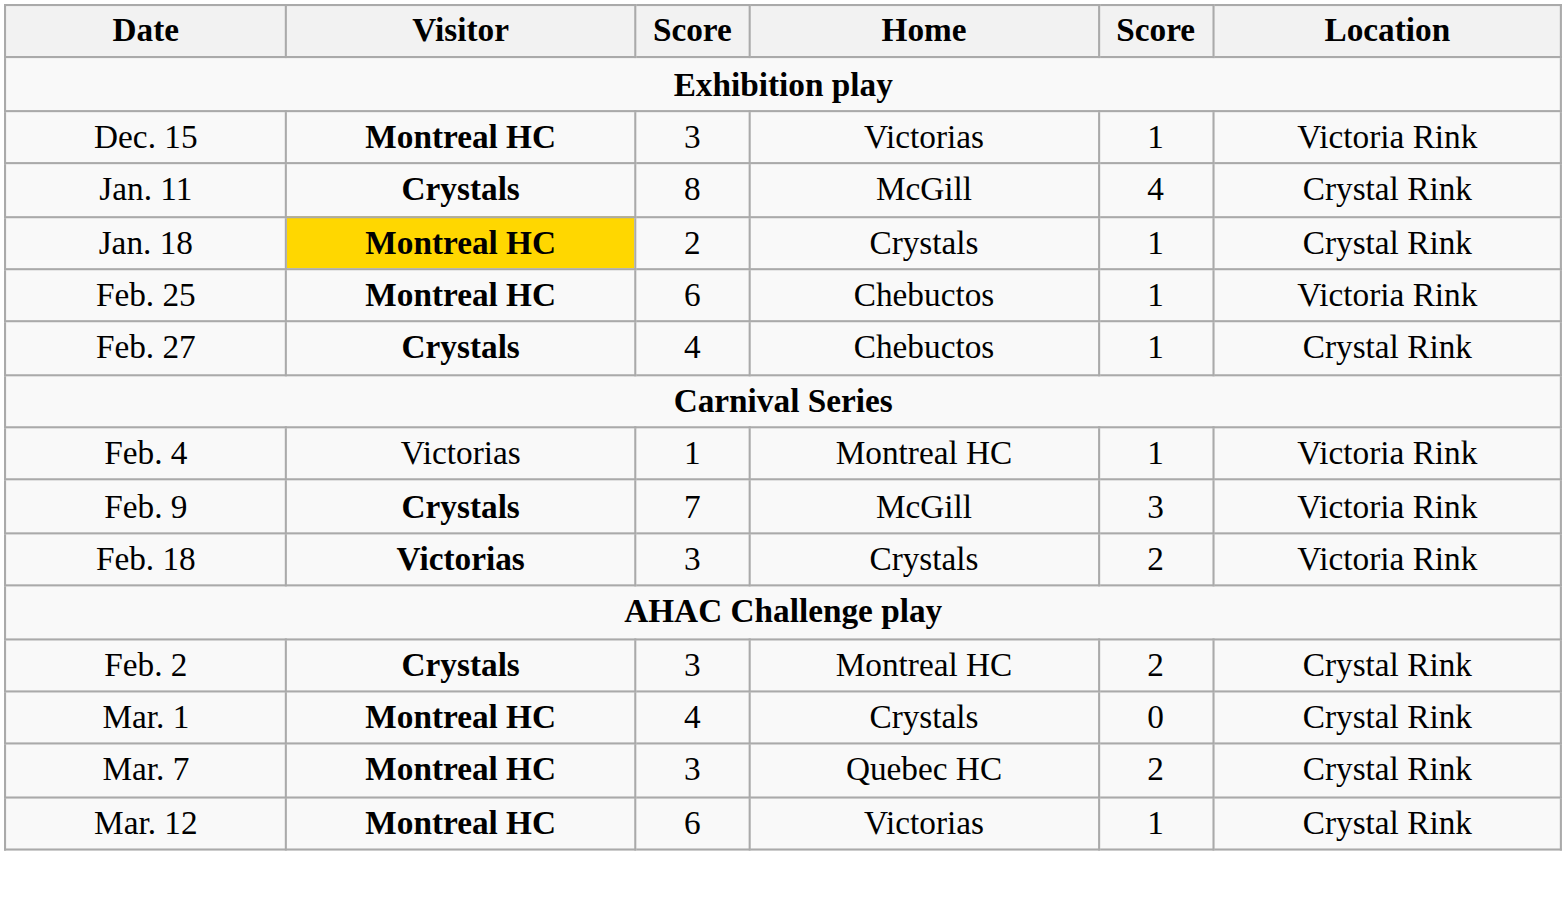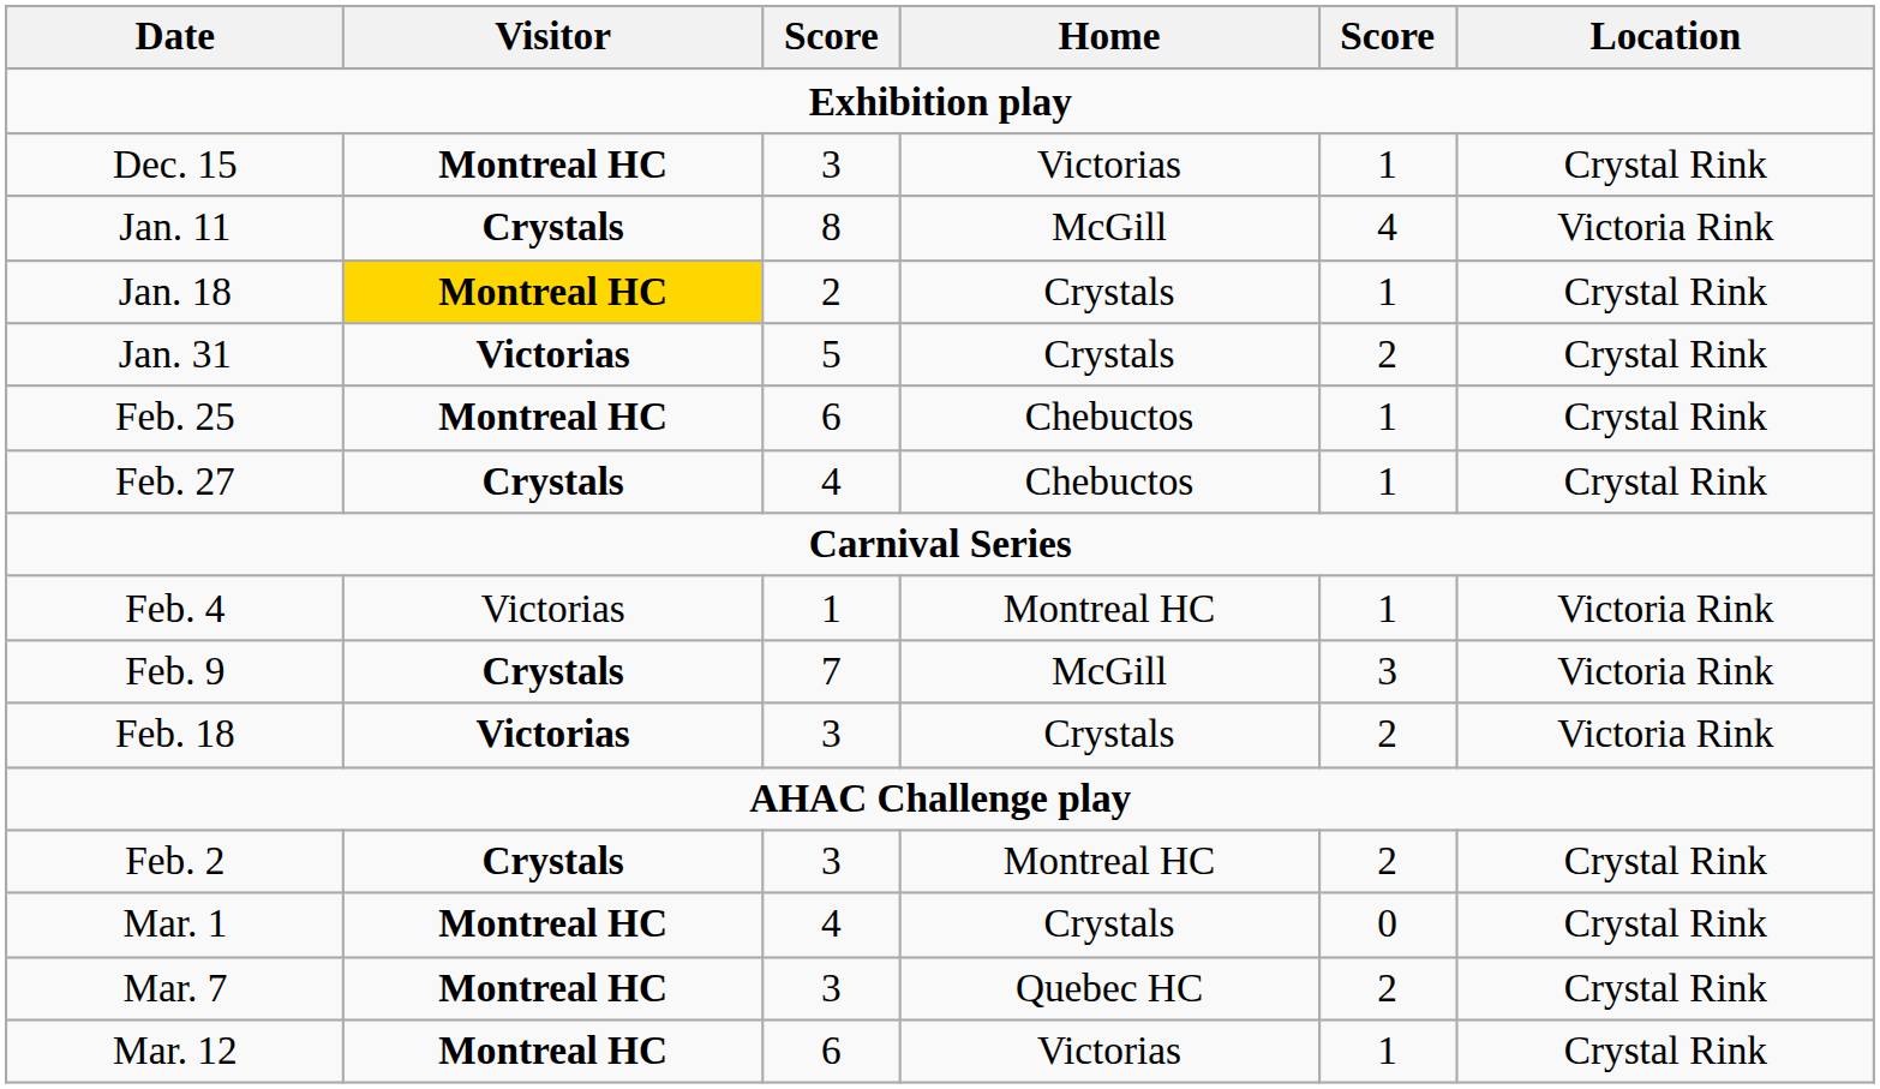 <table class="wikitable" style="text-align:center;">
 <tr>
 <th style="width:8em">Date</th>
 <th style="width:10em">Visitor</th>
 <th style="width:3em">Score</th>
 <th style="width:10em">Home</th>
 <th style="width:3em">Score</th>
 <th style="width:10em">Location</th>
 </tr>
 <tr>
 <td colspan="6" align="center"><strong>Exhibition play</strong></td>
 </tr>
 <tr>
 <td>Dec. 15</td>
 <td><strong>Montreal HC</strong></td>
 <td>3</td>
 <td>Victorias</td>
 <td>1</td>
-<td>Victoria Rink</td>
+<td>Crystal Rink</td>
 </tr>
 <tr>
 <td>Jan. 11</td>
 <td><strong>Crystals</strong></td>
 <td>8</td>
 <td>McGill</td>
 <td>4</td>
-<td>Crystal Rink</td>
+<td>Victoria Rink</td>
 </tr>
 <tr>
 <td>Jan. 18</td>
 <td style="background: gold;"><strong>Montreal HC</strong></td>
 <td>2</td>
 <td>Crystals</td>
 <td>1</td>
 <td>Crystal Rink</td>
 </tr>
 <tr>
+<td>Jan. 31</td>
+<td><strong>Victorias</strong></td>
+<td>5</td>
+<td>Crystals</td>
+<td>2</td>
+<td>Crystal Rink</td>
+</tr>
+<tr>
 <td>Feb. 25</td>
 <td><strong>Montreal HC</strong></td>
 <td>6</td>
 <td>Chebuctos</td>
 <td>1</td>
-<td>Victoria Rink</td>
+<td>Crystal Rink</td>
 </tr>
 <tr>
 <td>Feb. 27</td>
 <td><strong>Crystals</strong></td>
 <td>4</td>
 <td>Chebuctos</td>
 <td>1</td>
 <td>Crystal Rink</td>
 </tr>
 <tr>
 <td colspan="6" align="center"><strong>Carnival Series</strong></td>
 </tr>
 <tr>
 <td>Feb. 4</td>
 <td>Victorias</td>
 <td>1</td>
 <td>Montreal HC</td>
 <td>1</td>
 <td>Victoria Rink</td>
 </tr>
 <tr>
 <td>Feb. 9</td>
 <td><strong>Crystals</strong></td>
 <td>7</td>
 <td>McGill</td>
 <td>3</td>
 <td>Victoria Rink</td>
 </tr>
 <tr>
 <td>Feb. 18</td>
 <td><strong>Victorias</strong></td>
 <td>3</td>
 <td>Crystals</td>
 <td>2</td>
 <td>Victoria Rink</td>
 </tr>
 <tr>
 <td colspan="6" align="center"><strong>AHAC Challenge play</strong></td>
 </tr>
 <tr>
 <td>Feb. 2</td>
 <td><strong>Crystals</strong></td>
 <td>3</td>
 <td>Montreal HC</td>
 <td>2</td>
 <td>Crystal Rink</td>
 </tr>
 <tr>
 <td>Mar. 1</td>
 <td><strong>Montreal HC</strong></td>
 <td>4</td>
 <td>Crystals</td>
 <td>0</td>
 <td>Crystal Rink</td>
 </tr>
 <tr>
 <td>Mar. 7</td>
 <td><strong>Montreal HC</strong></td>
 <td>3</td>
 <td>Quebec HC</td>
 <td>2</td>
 <td>Crystal Rink</td>
 </tr>
 <tr>
 <td>Mar. 12</td>
 <td><strong>Montreal HC</strong></td>
 <td>6</td>
 <td>Victorias</td>
 <td>1</td>
 <td>Crystal Rink</td>
 </tr>
 </table>
